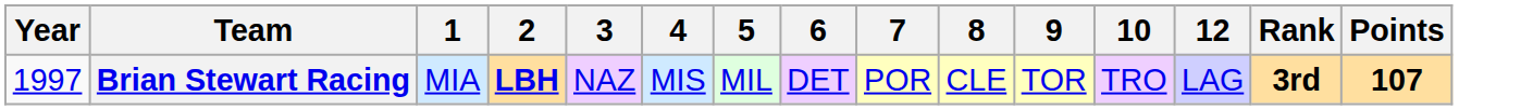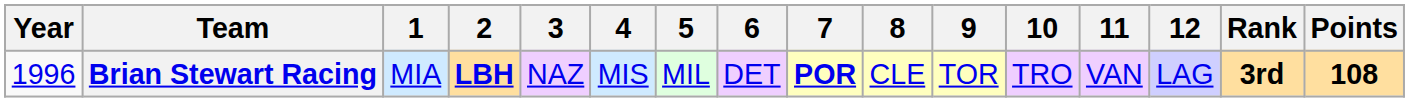 <table class="wikitable" style="text-align:center; font-size:90%">
 <tr>
 <th>Year</th>
 <th>Team</th>
 <th>1</th>
 <th>2</th>
 <th>3</th>
 <th>4</th>
 <th>5</th>
 <th>6</th>
 <th>7</th>
 <th>8</th>
 <th>9</th>
 <th>10</th>
+<th>11</th>
 <th>12</th>
 <th>Rank</th>
 <th>Points</th>
 </tr>
 <tr>
-<td><a href='#'>1997</a></td>
+<td><a href='#'>1996</a></td>
 <th><a href='#'>Brian Stewart Racing</a></th>
 <td style="background:#cfeaff;"><a href='#'>MIA</a><br></td>
 <td style="background:#FFDF9F;"><strong><a href='#'>LBH</a></strong><br></td>
 <td style="background:#efcfff;"><a href='#'>NAZ</a><br></td>
 <td style="background:#cfeaff;"><a href='#'>MIS</a><br></td>
 <td style="background:#dfffdf;"><a href='#'>MIL</a><br></td>
 <td style="background:#efcfff;"><a href='#'>DET</a><br></td>
-<td style="background:#ffffbf;"><a href='#'>POR</a><br></td>
+<td style="background:#ffffbf;"><strong><a href='#'>POR</a><br></strong></td>
 <td style="background:#ffffbf;"><a href='#'>CLE</a><br></td>
 <td style="background:#ffffbf;"><a href='#'>TOR</a><br></td>
 <td style="background:#EFCFFF;"><a href='#'>TRO</a><br></td>
+<td style="background:#EFCFFF;"><a href='#'>VAN</a><br></td>
 <td style="background:#CFCFFF;"><a href='#'>LAG</a><br></td>
 <td style="background:#FFDF9F;"><strong>3rd</strong></td>
-<td style="background:#FFDF9F;"><strong>107</strong></td>
+<td style="background:#FFDF9F;"><strong>108</strong></td>
 </tr>
 </table>
